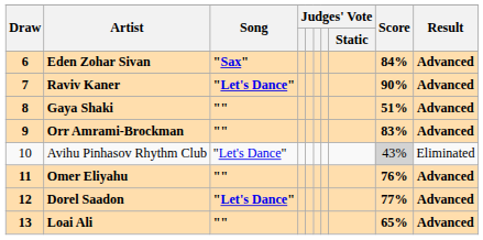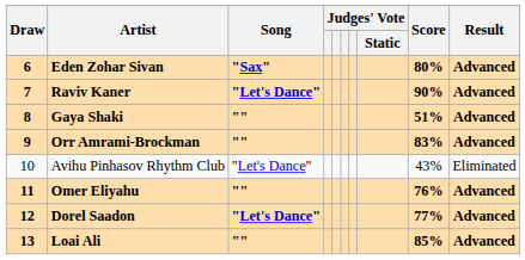 <table class="sortable wikitable" style="margin: 1em auto 1em auto; text-align:center; font-size:90%; line-height:18px;">
 <tr>
 </tr>
 <tr>
 <th rowspan="2">Draw</th>
 <th rowspan="2">Artist</th>
 <th rowspan="2">Song</th>
 <th colspan="5" class="unsortable">Judges' Vote</th>
 <th rowspan="2">Score</th>
 <th rowspan="2">Result</th>
 </tr>
 <tr>
 <th class="unsortable"></th>
 <th class="unsortable"></th>
 <th class="unsortable"></th>
 <th class="unsortable"></th>
 <th class="unsortable">Static</th>
 </tr>
 <tr style="font-weight:bold; background:navajowhite;">
 <td>6</td>
 <td align="left">Eden Zohar Sivan</td>
 <td align="left">"<a href='#'>Sax</a>"</td>
 <td></td>
 <td></td>
 <td></td>
 <td></td>
 <td></td>
-<td>84%</td>
+<td>80%</td>
 <td>Advanced</td>
 </tr>
 <tr style="font-weight:bold; background:navajowhite;">
 <td>7</td>
 <td align="left">Raviv Kaner</td>
 <td align="left">"<a href='#'>Let's Dance</a>"</td>
 <td></td>
 <td></td>
 <td></td>
 <td></td>
 <td></td>
 <td>90%</td>
 <td>Advanced</td>
 </tr>
 <tr style="font-weight:bold; background:navajowhite;">
 <td>8</td>
 <td align="left">Gaya Shaki</td>
 <td align="left">""</td>
 <td></td>
 <td></td>
 <td></td>
 <td></td>
 <td></td>
 <td>51%</td>
 <td>Advanced</td>
 </tr>
 <tr style="font-weight:bold; background:navajowhite;">
 <td>9</td>
 <td align="left">Orr Amrami-Brockman</td>
 <td align="left">""</td>
 <td></td>
 <td></td>
 <td></td>
 <td></td>
 <td></td>
 <td>83%</td>
 <td>Advanced</td>
 </tr>
 <tr>
 <td>10</td>
 <td align="left">Avihu Pinhasov Rhythm Club</td>
 <td align="left">"<a href='#'>Let's Dance</a>"</td>
 <td></td>
 <td></td>
 <td></td>
 <td></td>
 <td></td>
-<td style="background: lightgrey;">43%</td>
+<td>43%</td>
 <td>Eliminated</td>
 </tr>
 <tr style="font-weight:bold; background:navajowhite;">
 <td>11</td>
 <td align="left">Omer Eliyahu</td>
 <td align="left">""</td>
 <td></td>
 <td></td>
 <td></td>
 <td></td>
 <td></td>
 <td>76%</td>
 <td>Advanced</td>
 </tr>
 <tr style="font-weight:bold; background:navajowhite;">
 <td>12</td>
 <td align="left">Dorel Saadon</td>
 <td align="left">"<a href='#'>Let's Dance</a>"</td>
 <td></td>
 <td></td>
 <td></td>
 <td></td>
 <td></td>
 <td>77%</td>
 <td>Advanced</td>
 </tr>
 <tr style="font-weight:bold; background:navajowhite;">
 <td>13</td>
 <td align="left">Loai Ali</td>
 <td align="left">""</td>
 <td></td>
 <td></td>
 <td></td>
 <td></td>
 <td></td>
-<td>65%</td>
+<td>85%</td>
 <td>Advanced</td>
 </tr>
 </table>
